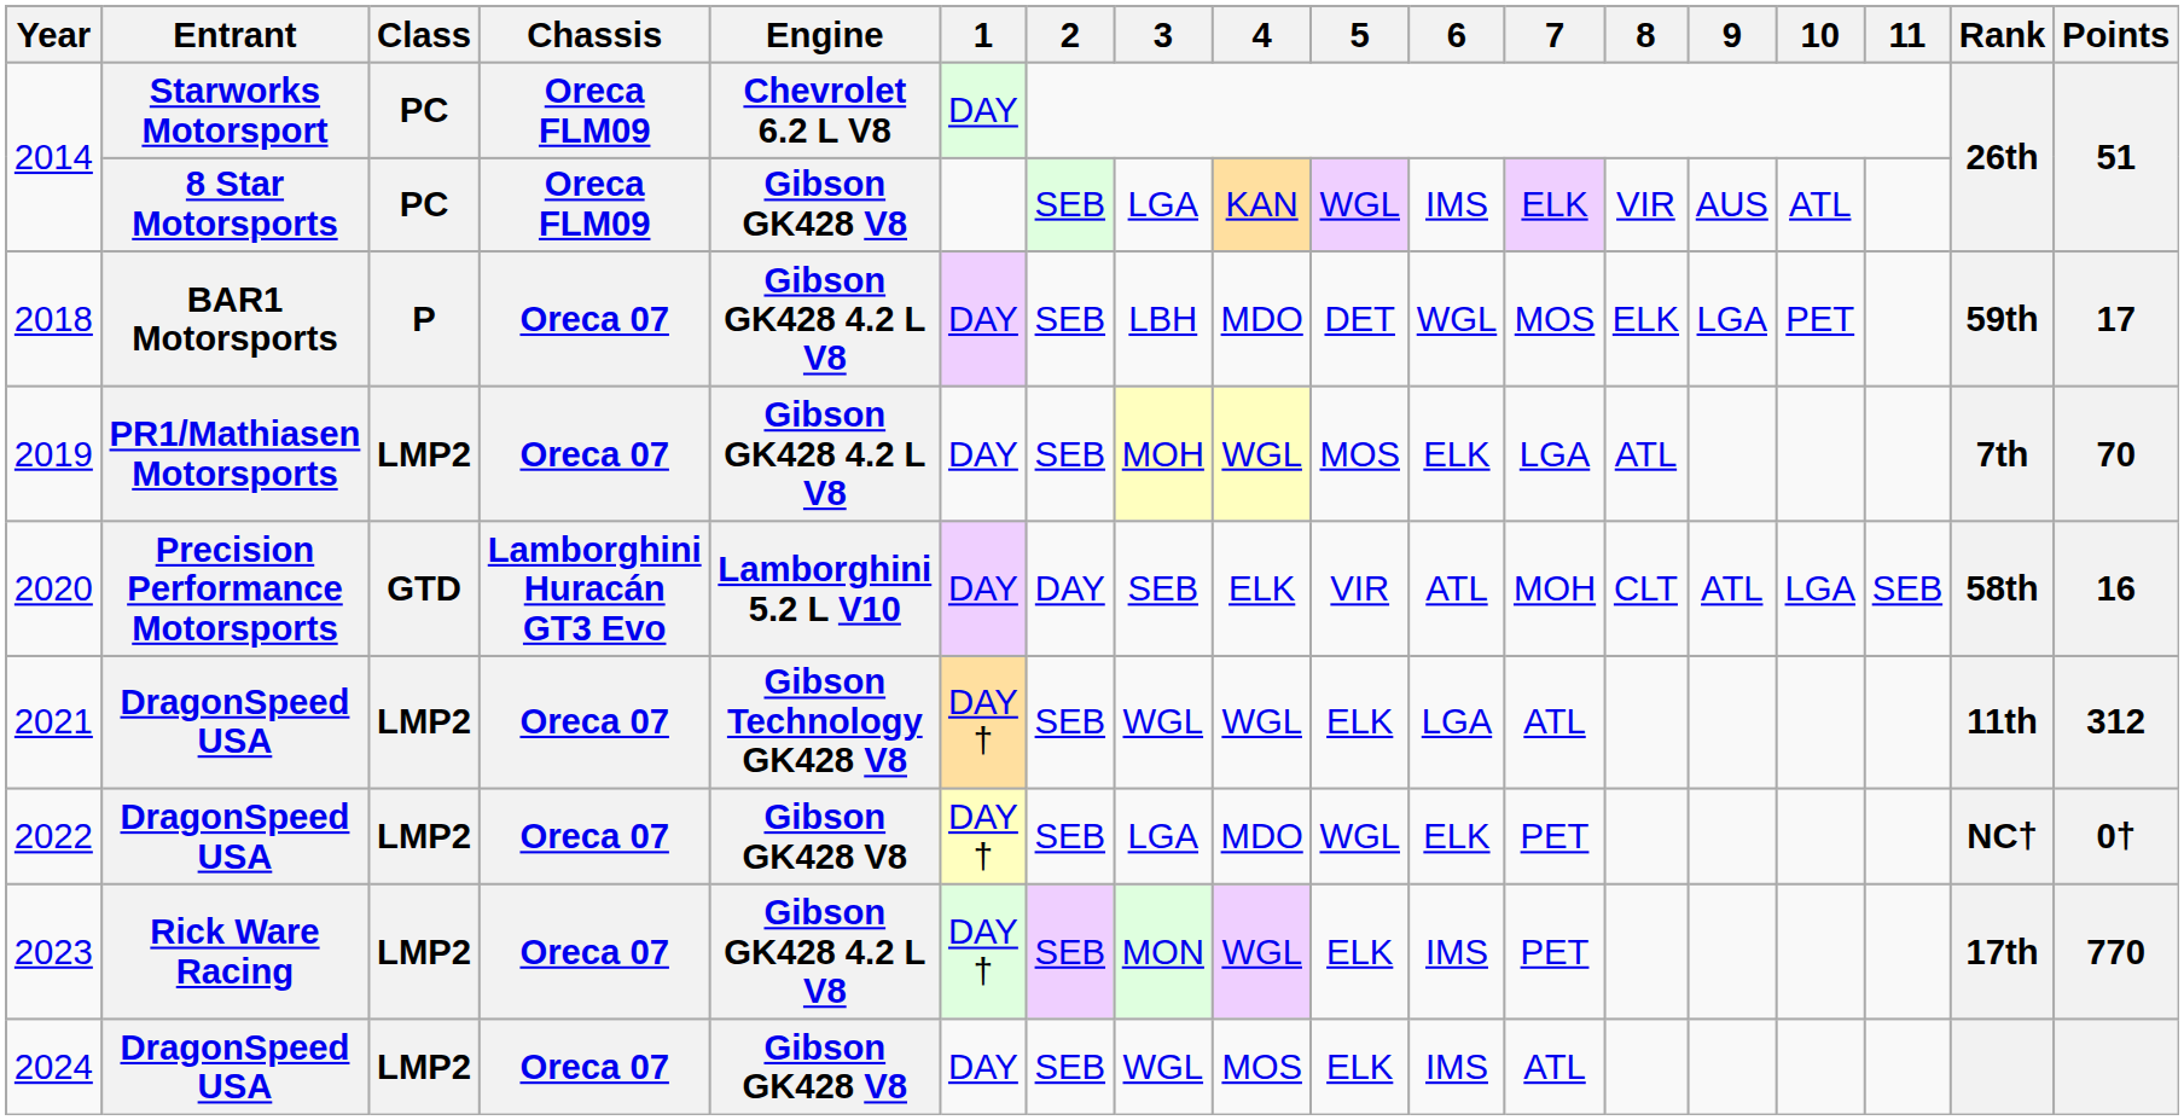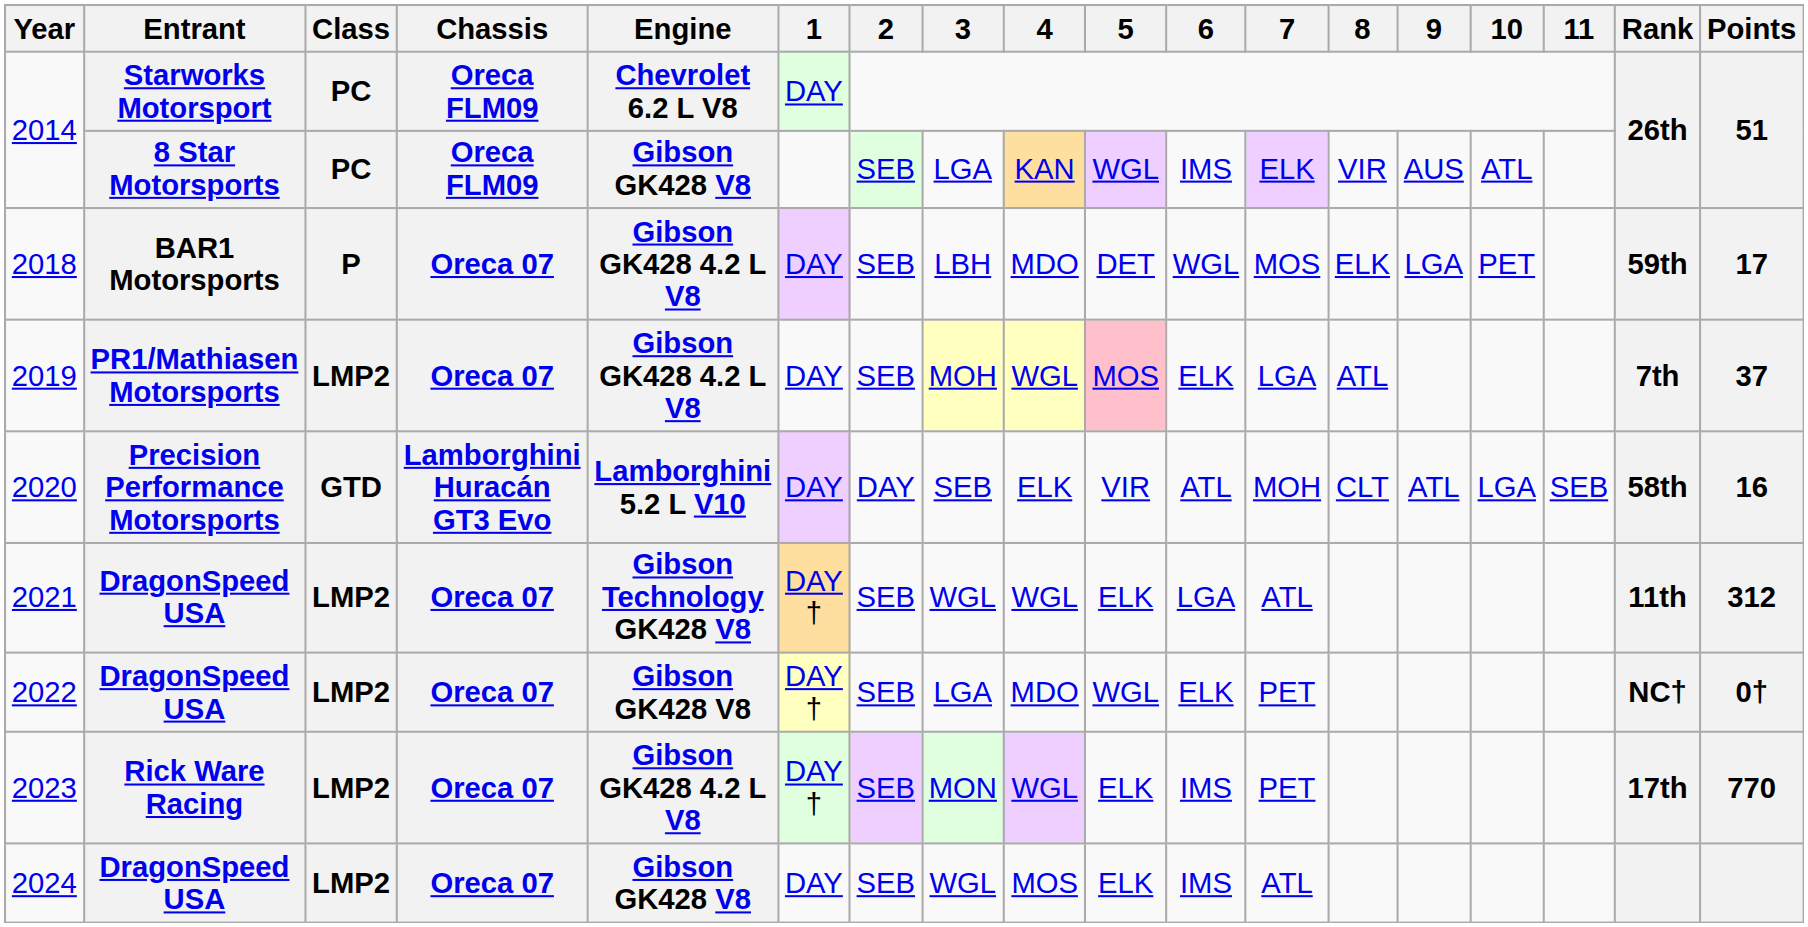 <table class="wikitable" style="text-align:center; font-size:90%">
 <tr>
 <th>Year</th>
 <th>Entrant</th>
 <th>Class</th>
 <th>Chassis</th>
 <th>Engine</th>
 <th>1</th>
 <th>2</th>
 <th>3</th>
 <th>4</th>
 <th>5</th>
 <th>6</th>
 <th>7</th>
 <th>8</th>
 <th>9</th>
 <th>10</th>
 <th>11</th>
 <th>Rank</th>
 <th>Points</th>
 </tr>
 <tr>
 <td rowspan="2"><a href='#'>2014</a></td>
 <th><a href='#'>Starworks Motorsport</a></th>
 <th>PC</th>
 <th><a href='#'>Oreca FLM09</a></th>
 <th><a href='#'>Chevrolet</a> 6.2 L V8</th>
 <td style="background:#dfffdf;"><a href='#'>DAY</a><br></td>
 <td colspan="10"></td>
 <th rowspan="2">26th</th>
 <th rowspan="2">51</th>
 </tr>
 <tr>
 <th><a href='#'>8 Star Motorsports</a></th>
 <th>PC</th>
 <th><a href='#'>Oreca FLM09</a></th>
 <th><a href='#'>Gibson</a> GK428 <a href='#'>V8</a></th>
 <td></td>
 <td style="background:#dfffdf;"><a href='#'>SEB</a><br></td>
 <td><a href='#'>LGA</a></td>
 <td style="background:#FFDF9F;"><a href='#'>KAN</a><br></td>
 <td style="background:#efcfff;"><a href='#'>WGL</a><br></td>
 <td><a href='#'>IMS</a></td>
 <td style="background:#efcfff;"><a href='#'>ELK</a><br></td>
 <td><a href='#'>VIR</a></td>
 <td><a href='#'>AUS</a></td>
 <td><a href='#'>ATL</a></td>
 <td></td>
 </tr>
 <tr>
 <td><a href='#'>2018</a></td>
 <th>BAR1 Motorsports</th>
 <th>P</th>
 <th><a href='#'>Oreca 07</a></th>
 <th><a href='#'>Gibson</a> GK428 4.2 L <a href='#'>V8</a></th>
 <td style="background:#efcfff;"><a href='#'>DAY</a><br></td>
 <td><a href='#'>SEB</a></td>
 <td><a href='#'>LBH</a></td>
 <td><a href='#'>MDO</a></td>
 <td><a href='#'>DET</a></td>
 <td><a href='#'>WGL</a></td>
 <td><a href='#'>MOS</a></td>
 <td><a href='#'>ELK</a></td>
 <td><a href='#'>LGA</a></td>
 <td><a href='#'>PET</a></td>
 <td></td>
 <th>59th</th>
 <th>17</th>
 </tr>
 <tr>
 <td><a href='#'>2019</a></td>
 <th><a href='#'>PR1/Mathiasen Motorsports</a></th>
 <th>LMP2</th>
 <th><a href='#'>Oreca 07</a></th>
 <th><a href='#'>Gibson</a> GK428 4.2 L <a href='#'>V8</a></th>
 <td><a href='#'>DAY</a></td>
 <td><a href='#'>SEB</a></td>
 <td style="background:#ffffbf;"><a href='#'>MOH</a><br></td>
 <td style="background:#ffffbf;"><a href='#'>WGL</a><br></td>
-<td><a href='#'>MOS</a></td>
+<td style="background: pink;"><a href='#'>MOS</a></td>
 <td><a href='#'>ELK</a></td>
 <td><a href='#'>LGA</a></td>
 <td><a href='#'>ATL</a></td>
 <td></td>
 <td></td>
 <td></td>
 <th>7th</th>
-<th>70</th>
+<th>37</th>
 </tr>
 <tr>
 <td><a href='#'>2020</a></td>
 <th><a href='#'>Precision Performance Motorsports</a></th>
 <th>GTD</th>
 <th><a href='#'>Lamborghini Huracán GT3 Evo</a></th>
 <th><a href='#'>Lamborghini</a> 5.2 L <a href='#'>V10</a></th>
 <td style="background:#efcfff;"><a href='#'>DAY</a><br></td>
 <td><a href='#'>DAY</a></td>
 <td><a href='#'>SEB</a></td>
 <td><a href='#'>ELK</a></td>
 <td><a href='#'>VIR</a></td>
 <td><a href='#'>ATL</a></td>
 <td><a href='#'>MOH</a></td>
 <td><a href='#'>CLT</a></td>
 <td><a href='#'>ATL</a></td>
 <td><a href='#'>LGA</a></td>
 <td><a href='#'>SEB</a></td>
 <th>58th</th>
 <th>16</th>
 </tr>
 <tr>
 <td><a href='#'>2021</a></td>
 <th><a href='#'>DragonSpeed USA</a></th>
 <th>LMP2</th>
 <th><a href='#'>Oreca 07</a></th>
 <th><a href='#'>Gibson Technology</a> GK428 <a href='#'>V8</a></th>
 <td style="background:#FFDF9F;"><a href='#'>DAY</a><br>†</td>
 <td><a href='#'>SEB</a></td>
 <td><a href='#'>WGL</a></td>
 <td><a href='#'>WGL</a></td>
 <td><a href='#'>ELK</a></td>
 <td><a href='#'>LGA</a></td>
 <td><a href='#'>ATL</a></td>
 <td></td>
 <td></td>
 <td></td>
 <td></td>
 <th>11th</th>
 <th>312</th>
 </tr>
 <tr>
 <td><a href='#'>2022</a></td>
 <th><a href='#'>DragonSpeed USA</a></th>
 <th>LMP2</th>
 <th><a href='#'>Oreca 07</a></th>
 <th><a href='#'>Gibson</a> GK428 V8</th>
 <td style="background:#FFFFBF;"><a href='#'>DAY</a><br>†</td>
 <td style="background:"><a href='#'>SEB</a><br></td>
 <td style="background:"><a href='#'>LGA</a><br></td>
 <td style="background:"><a href='#'>MDO</a><br></td>
 <td style="background:"><a href='#'>WGL</a><br></td>
 <td style="background:"><a href='#'>ELK</a><br></td>
 <td style="background:"><a href='#'>PET</a><br></td>
 <td></td>
 <td></td>
 <td></td>
 <td></td>
 <th>NC†</th>
 <th>0†</th>
 </tr>
 <tr>
 <td><a href='#'>2023</a></td>
 <th><a href='#'>Rick Ware Racing</a></th>
 <th>LMP2</th>
 <th><a href='#'>Oreca 07</a></th>
 <th><a href='#'>Gibson</a> GK428 4.2 L <a href='#'>V8</a></th>
 <td style="background:#DFFFDF;"><a href='#'>DAY</a><br>†</td>
 <td style="background:#efcfff;"><a href='#'>SEB</a><br></td>
 <td style="background:#DFFFDF;"><a href='#'>MON</a><br></td>
 <td style="background:#efcfff;"><a href='#'>WGL</a><br></td>
 <td style="background:#;"><a href='#'>ELK</a><br></td>
 <td style="background:#;"><a href='#'>IMS</a></td>
 <td style="background:#;"><a href='#'>PET</a><br></td>
 <td></td>
 <td></td>
 <td></td>
 <td></td>
 <th>17th</th>
 <th>770</th>
 </tr>
 <tr>
 <td><a href='#'>2024</a></td>
 <th><a href='#'>DragonSpeed USA</a></th>
 <th>LMP2</th>
 <th><a href='#'>Oreca 07</a></th>
 <th><a href='#'>Gibson</a> GK428 <a href='#'>V8</a></th>
 <td style="background:#;"><a href='#'>DAY</a></td>
 <td style="background:#;"><a href='#'>SEB</a></td>
 <td style="background:#;"><a href='#'>WGL</a></td>
 <td style="background:#;"><a href='#'>MOS</a></td>
 <td style="background:#;"><a href='#'>ELK</a></td>
 <td style="background:#;"><a href='#'>IMS</a></td>
 <td style="background:#;"><a href='#'>ATL</a></td>
 <td></td>
 <td></td>
 <td></td>
 <td></td>
 <th></th>
 <th></th>
 </tr>
 </table>
